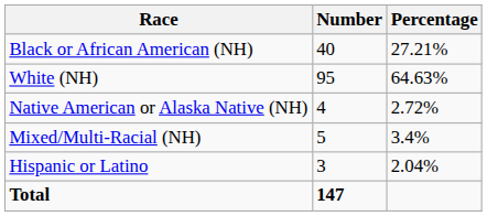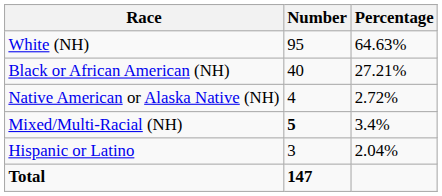 <table class="wikitable">
 <tr>
 <th>Race</th>
 <th>Number</th>
 <th>Percentage</th>
 </tr>
 <tr>
+<td><a href='#'>White</a> (NH)</td>
+<td>95</td>
+<td>64.63%</td>
+</tr>
+<tr>
 <td><a href='#'>Black or African American</a> (NH)</td>
 <td>40</td>
 <td>27.21%</td>
-</tr>
-<tr>
-<td><a href='#'>White</a> (NH)</td>
-<td>95</td>
-<td>64.63%</td>
 </tr>
 <tr>
 <td><a href='#'>Native American</a> or <a href='#'>Alaska Native</a> (NH)</td>
 <td>4</td>
 <td>2.72%</td>
 </tr>
 <tr>
 <td><a href='#'>Mixed/Multi-Racial</a> (NH)</td>
-<td>5</td>
+<td><strong>5</strong></td>
 <td>3.4%</td>
 </tr>
 <tr>
 <td><a href='#'>Hispanic or Latino</a></td>
 <td>3</td>
 <td>2.04%</td>
 </tr>
 <tr>
 <td><strong>Total</strong></td>
 <td><strong>147</strong></td>
 <td></td>
 </tr>
 </table>
